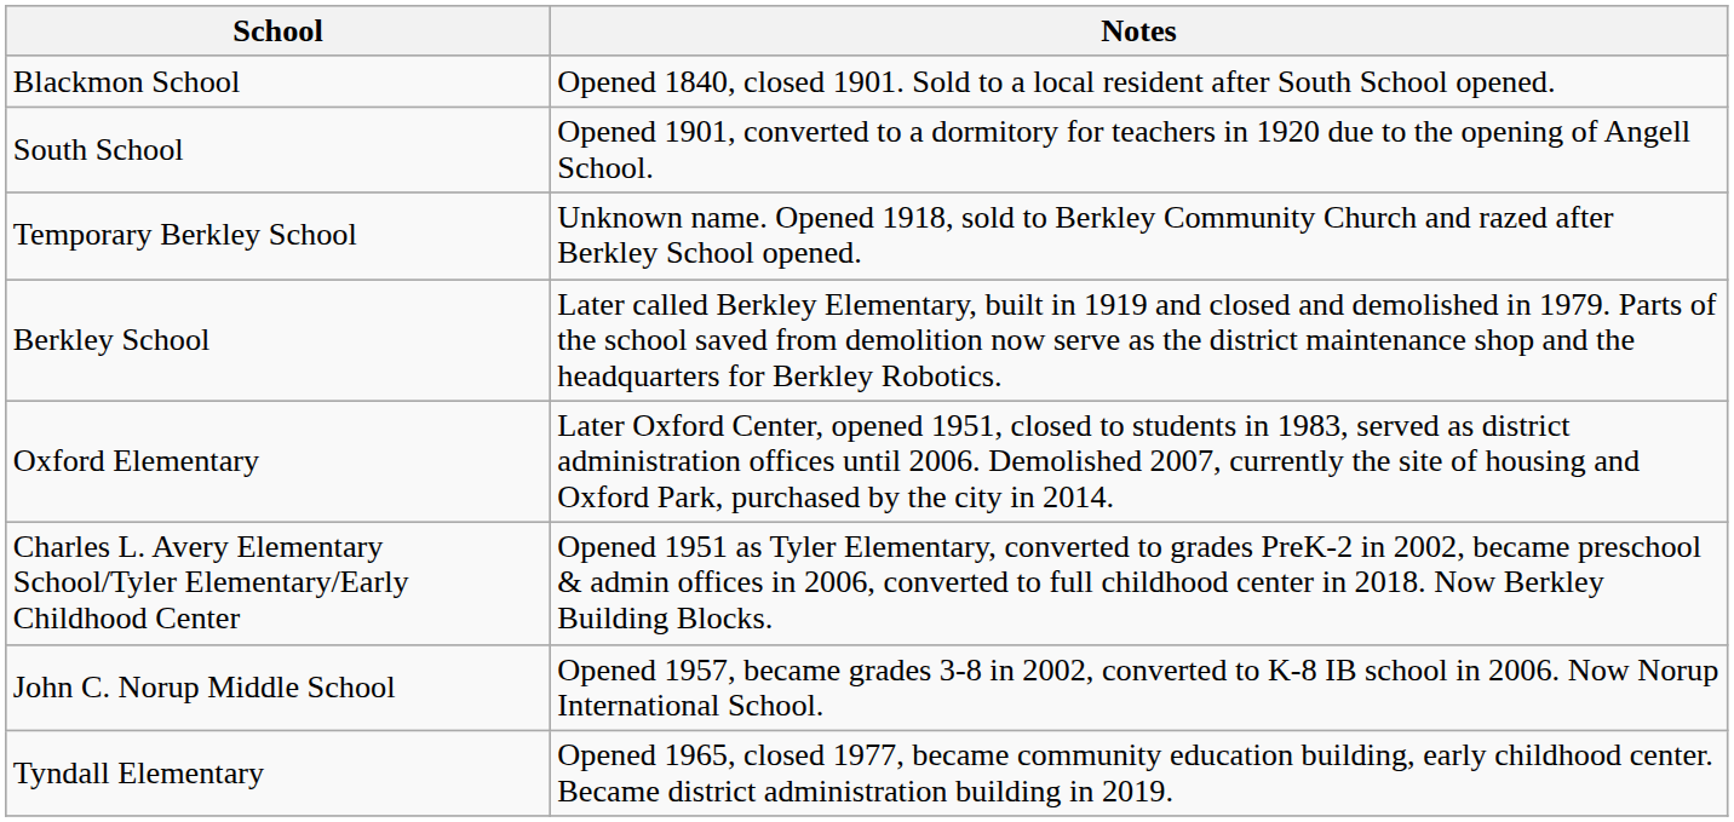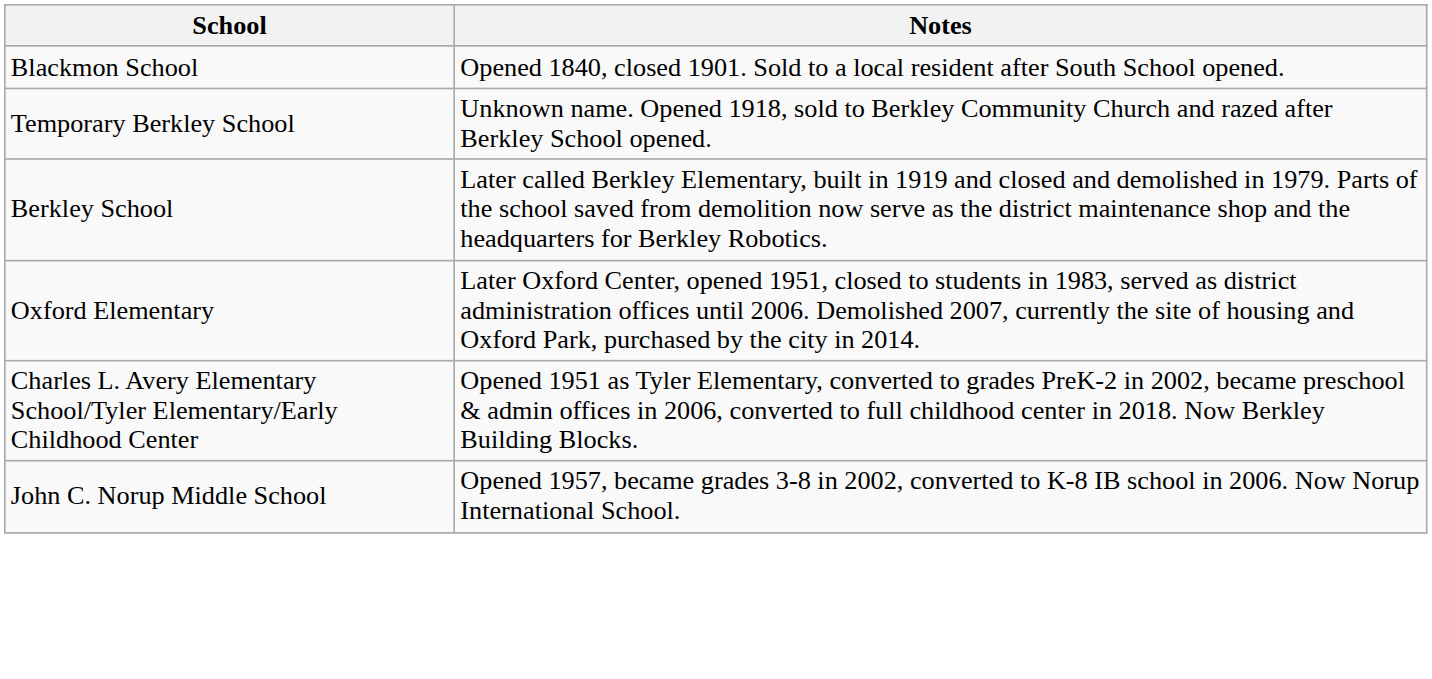 <table class="wikitable">
 <tr>
 <th>School</th>
 <th>Notes</th>
 </tr>
 <tr>
 <td>Blackmon School</td>
 <td>Opened 1840, closed 1901. Sold to a local resident after South School opened.</td>
-</tr>
-<tr>
-<td>South School</td>
-<td>Opened 1901, converted to a dormitory for teachers in 1920 due to the opening of Angell School.</td>
 </tr>
 <tr>
 <td>Temporary Berkley School</td>
 <td>Unknown name. Opened 1918, sold to Berkley Community Church and razed after Berkley School opened.</td>
 </tr>
 <tr>
 <td>Berkley School</td>
 <td>Later called Berkley Elementary, built in 1919 and closed and demolished in 1979. Parts of the school saved from demolition now serve as the district maintenance shop and the headquarters for Berkley Robotics.</td>
 </tr>
 <tr>
 <td>Oxford Elementary</td>
 <td>Later Oxford Center, opened 1951, closed to students in 1983, served as district administration offices until 2006. Demolished 2007, currently the site of housing and Oxford Park, purchased by the city in 2014.</td>
 </tr>
 <tr>
 <td>Charles L. Avery Elementary School/Tyler Elementary/Early Childhood Center</td>
 <td>Opened 1951 as Tyler Elementary, converted to grades PreK-2 in 2002, became preschool & admin offices in 2006, converted to full childhood center in 2018. Now Berkley Building Blocks.</td>
 </tr>
 <tr>
 <td>John C. Norup Middle School</td>
 <td>Opened 1957, became grades 3-8 in 2002, converted to K-8 IB school in 2006. Now Norup International School.</td>
 </tr>
-<tr>
-<td>Tyndall Elementary</td>
-<td>Opened 1965, closed 1977, became community education building, early childhood center. Became district administration building in 2019.</td>
-</tr>
 </table>
